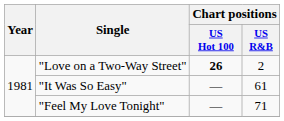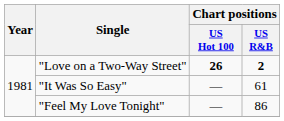 <table class="wikitable" style="text-align:center;">
 <tr>
 <th rowspan="2">Year</th>
 <th rowspan="2">Single</th>
 <th colspan="2">Chart positions</th>
 </tr>
 <tr style="font-size:smaller;">
 <th><a href='#'>US<br>Hot 100</a></th>
 <th><a href='#'>US<br>R&B</a></th>
 </tr>
 <tr>
 <td rowspan="3">1981</td>
 <td align="left">"Love on a Two-Way Street"</td>
 <td><strong>26</strong></td>
-<td>2</td>
+<td><strong>2</strong></td>
 </tr>
 <tr>
 <td align="left">"It Was So Easy"</td>
 <td>—</td>
 <td>61</td>
 </tr>
 <tr>
 <td align="left">"Feel My Love Tonight"</td>
 <td>—</td>
-<td>71</td>
+<td>86</td>
 </tr>
 <tr>
 </tr>
 </table>
